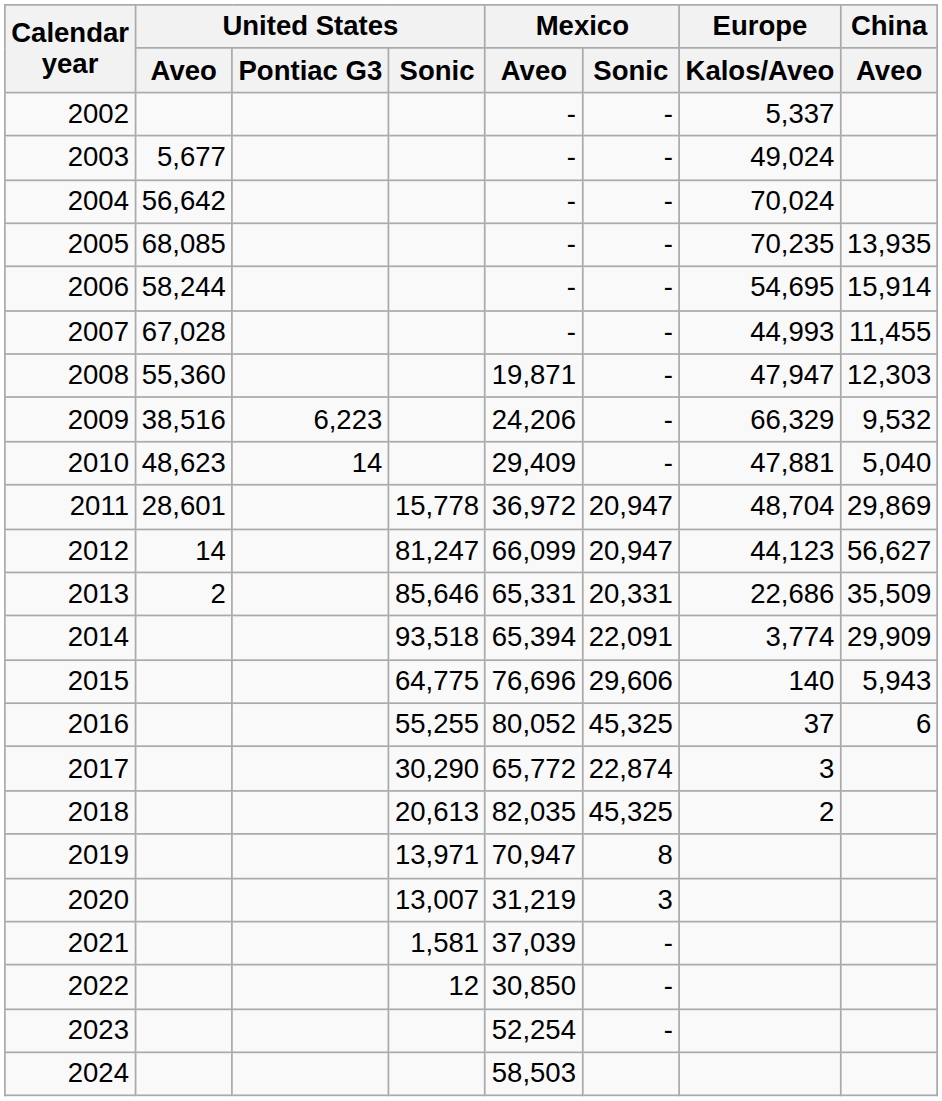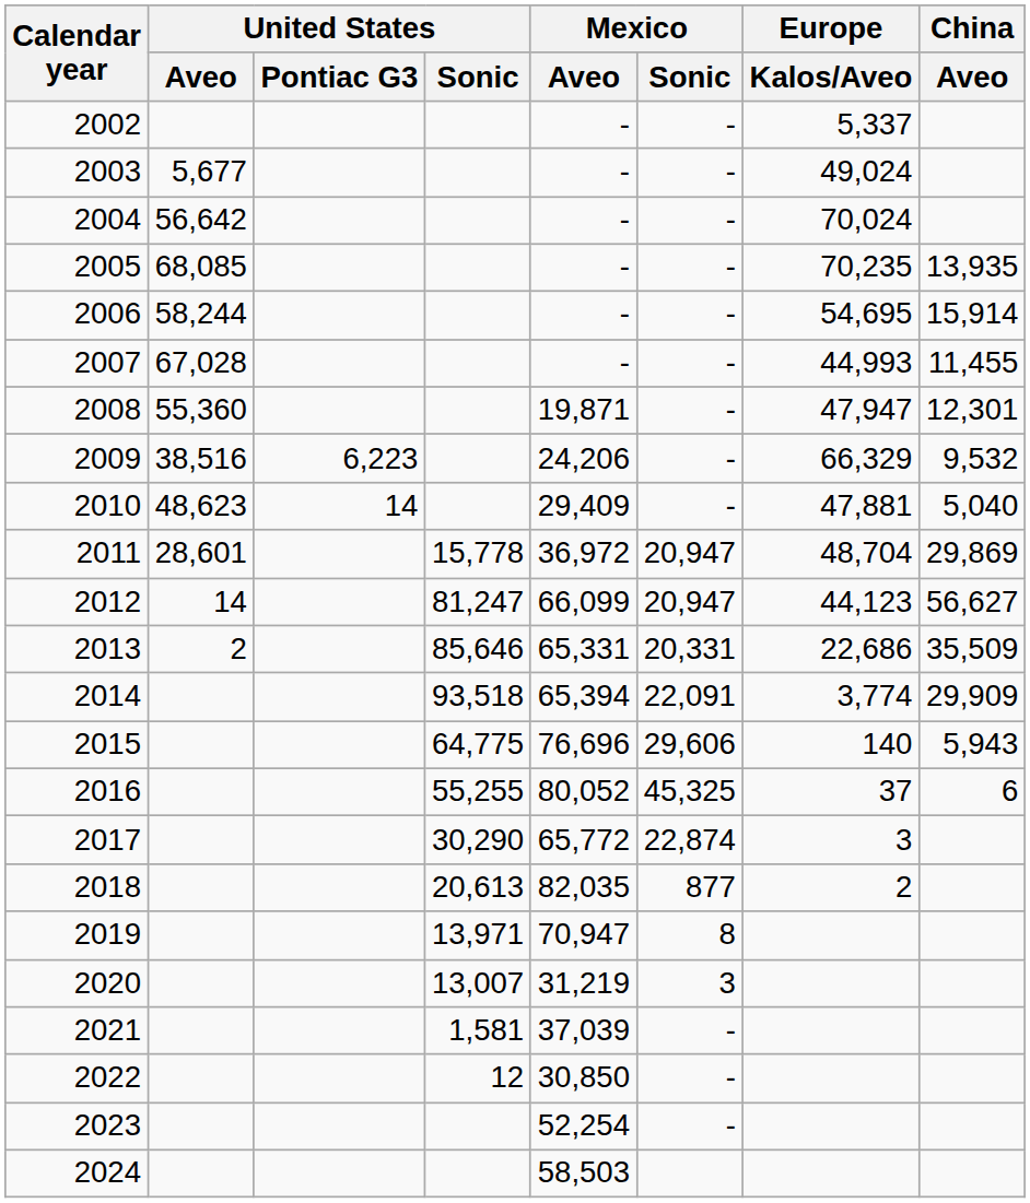 <table class="wikitable" style="text-align: right;">
 <tr>
 <th rowspan="2">Calendar<br>year</th>
 <th colspan="3">United States</th>
 <th colspan="2">Mexico</th>
 <th>Europe</th>
 <th>China</th>
 </tr>
 <tr>
 <th>Aveo</th>
 <th>Pontiac G3</th>
 <th>Sonic</th>
 <th>Aveo</th>
 <th>Sonic</th>
 <th>Kalos/Aveo</th>
 <th>Aveo</th>
 </tr>
 <tr>
 <td>2002</td>
 <td></td>
 <td></td>
 <td></td>
 <td>-</td>
 <td>-</td>
 <td>5,337</td>
 <td></td>
 </tr>
 <tr>
 <td>2003</td>
 <td>5,677</td>
 <td></td>
 <td></td>
 <td>-</td>
 <td>-</td>
 <td>49,024</td>
 <td></td>
 </tr>
 <tr>
 <td>2004</td>
 <td>56,642</td>
 <td></td>
 <td></td>
 <td>-</td>
 <td>-</td>
 <td>70,024</td>
 <td></td>
 </tr>
 <tr>
 <td>2005</td>
 <td>68,085</td>
 <td></td>
 <td></td>
 <td>-</td>
 <td>-</td>
 <td>70,235</td>
 <td>13,935</td>
 </tr>
 <tr>
 <td>2006</td>
 <td>58,244</td>
 <td></td>
 <td></td>
 <td>-</td>
 <td>-</td>
 <td>54,695</td>
 <td>15,914</td>
 </tr>
 <tr>
 <td>2007</td>
 <td>67,028</td>
 <td></td>
 <td></td>
 <td>-</td>
 <td>-</td>
 <td>44,993</td>
 <td>11,455</td>
 </tr>
 <tr>
 <td>2008</td>
 <td>55,360</td>
 <td></td>
 <td></td>
 <td>19,871</td>
 <td>-</td>
 <td>47,947</td>
-<td>12,303</td>
+<td>12,301</td>
 </tr>
 <tr>
 <td>2009</td>
 <td>38,516</td>
 <td>6,223</td>
 <td></td>
 <td>24,206</td>
 <td>-</td>
 <td>66,329</td>
 <td>9,532</td>
 </tr>
 <tr>
 <td>2010</td>
 <td>48,623</td>
 <td>14</td>
 <td></td>
 <td>29,409</td>
 <td>-</td>
 <td>47,881</td>
 <td>5,040</td>
 </tr>
 <tr>
 <td>2011</td>
 <td>28,601</td>
 <td></td>
 <td>15,778</td>
 <td>36,972</td>
 <td>20,947</td>
 <td>48,704</td>
 <td>29,869</td>
 </tr>
 <tr>
 <td>2012</td>
 <td>14</td>
 <td></td>
 <td>81,247</td>
 <td>66,099</td>
 <td>20,947</td>
 <td>44,123</td>
 <td>56,627</td>
 </tr>
 <tr>
 <td>2013</td>
 <td>2</td>
 <td></td>
 <td>85,646</td>
 <td>65,331</td>
 <td>20,331</td>
 <td>22,686</td>
 <td>35,509</td>
 </tr>
 <tr>
 <td>2014</td>
 <td></td>
 <td></td>
 <td>93,518</td>
 <td>65,394</td>
 <td>22,091</td>
 <td>3,774</td>
 <td>29,909</td>
 </tr>
 <tr>
 <td>2015</td>
 <td></td>
 <td></td>
 <td>64,775</td>
 <td>76,696</td>
 <td>29,606</td>
 <td>140</td>
 <td>5,943</td>
 </tr>
 <tr>
 <td>2016</td>
 <td></td>
 <td></td>
 <td>55,255</td>
 <td>80,052</td>
 <td>45,325</td>
 <td>37</td>
 <td>6</td>
 </tr>
 <tr>
 <td>2017</td>
 <td></td>
 <td></td>
 <td>30,290</td>
 <td>65,772</td>
 <td>22,874</td>
 <td>3</td>
 <td></td>
 </tr>
 <tr>
 <td>2018</td>
 <td></td>
 <td></td>
 <td>20,613</td>
 <td>82,035</td>
-<td>45,325</td>
+<td>877</td>
 <td>2</td>
 <td></td>
 </tr>
 <tr>
 <td>2019</td>
 <td></td>
 <td></td>
 <td>13,971</td>
 <td>70,947</td>
 <td>8</td>
 <td></td>
 <td></td>
 </tr>
 <tr>
 <td>2020</td>
 <td></td>
 <td></td>
 <td>13,007</td>
 <td>31,219</td>
 <td>3</td>
 <td></td>
 <td></td>
 </tr>
 <tr>
 <td>2021</td>
 <td></td>
 <td></td>
 <td>1,581</td>
 <td>37,039</td>
 <td>-</td>
 <td></td>
 <td></td>
 </tr>
 <tr>
 <td>2022</td>
 <td></td>
 <td></td>
 <td>12</td>
 <td>30,850</td>
 <td>-</td>
 <td></td>
 <td></td>
 </tr>
 <tr>
 <td>2023</td>
 <td></td>
 <td></td>
 <td></td>
 <td>52,254</td>
 <td>-</td>
 <td></td>
 <td></td>
 </tr>
 <tr>
 <td>2024</td>
 <td></td>
 <td></td>
 <td></td>
 <td>58,503</td>
 <td></td>
 <td></td>
 <td></td>
 </tr>
 </table>
